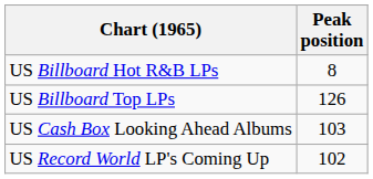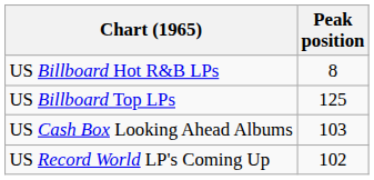 <table class="wikitable">
 <tr>
 <th>Chart (1965)</th>
 <th>Peak<br>position</th>
 </tr>
 <tr>
 <td>US <a href='#'><em>Billboard</em> Hot R&B LPs</a></td>
 <td align="center">8</td>
 </tr>
 <tr>
 <td>US <a href='#'><em>Billboard</em> Top LPs</a></td>
-<td align="center">126</td>
+<td align="center">125</td>
 </tr>
 <tr>
 <td>US <em><a href='#'>Cash Box</a></em> Looking Ahead Albums</td>
 <td align="center">103</td>
 </tr>
 <tr>
 <td>US <em><a href='#'>Record World</a></em> LP's Coming Up</td>
 <td align="center">102</td>
 </tr>
 </table>
